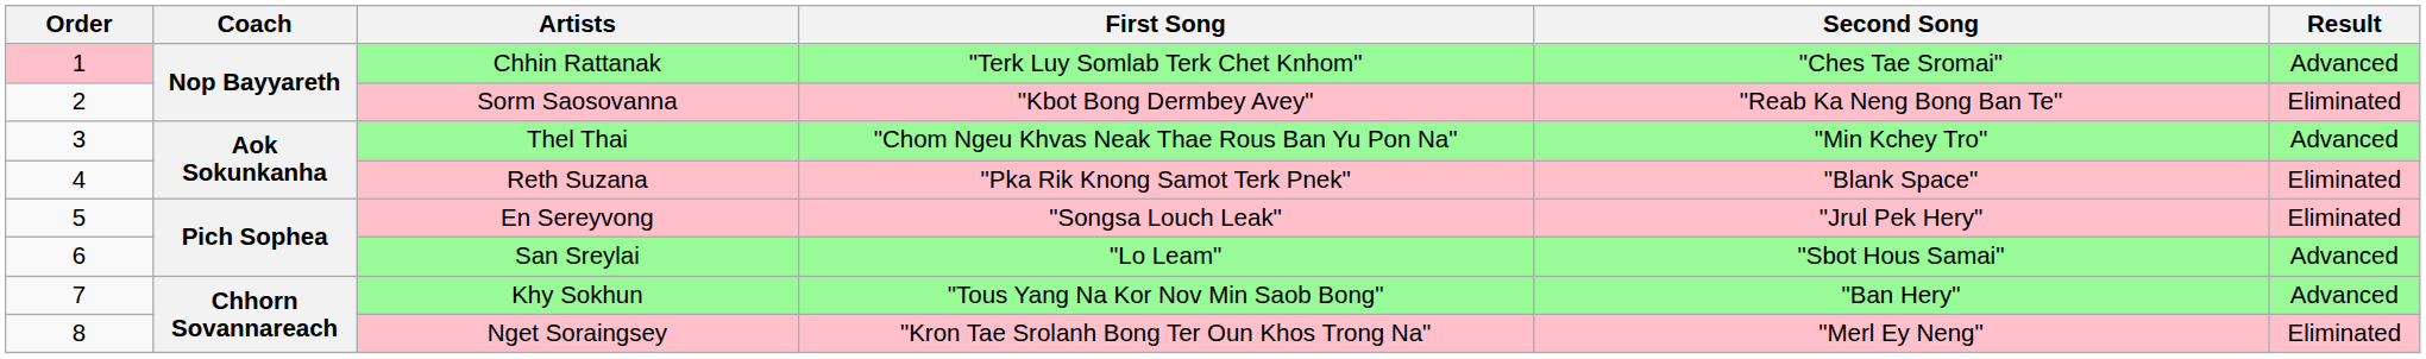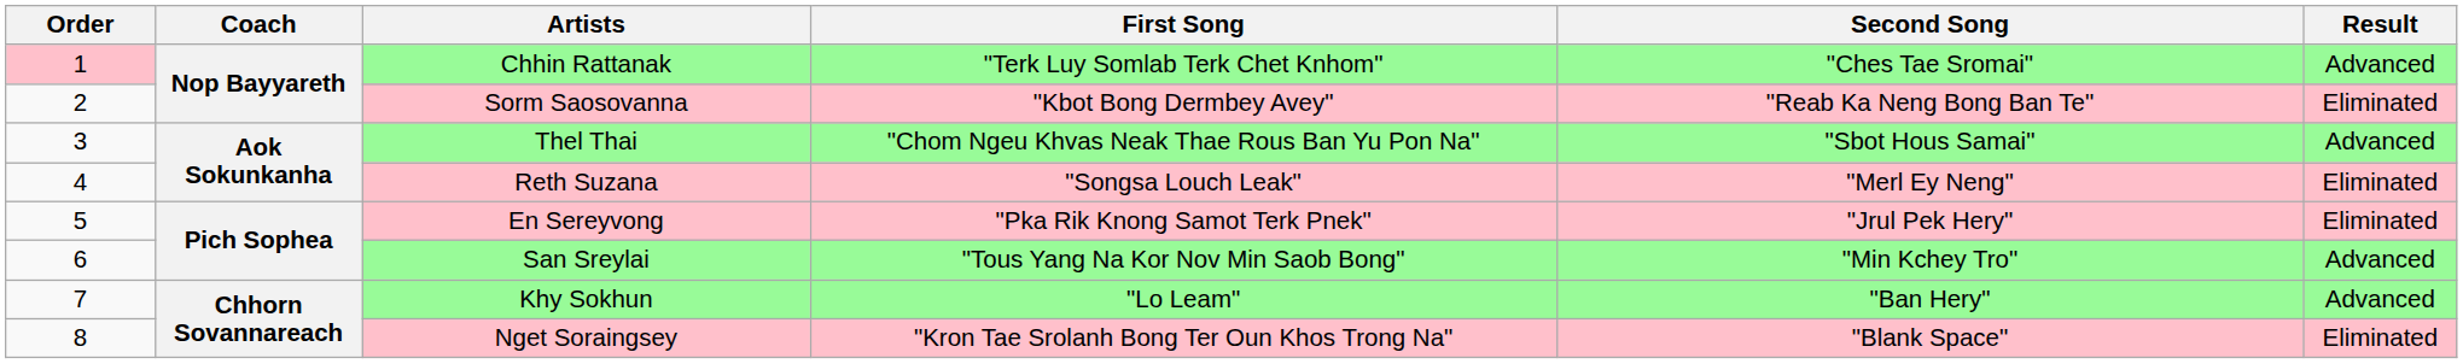 <table class="wikitable" style="text-align:center; width:80%;">
 <tr>
 <th width="05%">Order</th>
 <th width="05%">Coach</th>
 <th width="15%">Artists</th>
 <th width="25%">First Song</th>
 <th width="25%">Second Song</th>
 <th width="05%">Result</th>
 </tr>
 <tr>
 <td style="background: pink;">1</td>
 <th rowspan=2>Nop Bayyareth</th>
 <td style="background:palegreen">Chhin Rattanak</td>
 <td style="background:palegreen">"Terk Luy Somlab Terk Chet Knhom"</td>
 <td style="background:palegreen">"Ches Tae Sromai"</td>
 <td style="background:palegreen">Advanced</td>
 </tr>
 <tr>
 <td>2</td>
 <td style="background:pink">Sorm Saosovanna</td>
 <td style="background:pink">"Kbot Bong Dermbey Avey"</td>
 <td style="background:pink">"Reab Ka Neng Bong Ban Te"</td>
 <td style="background:pink">Eliminated</td>
 </tr>
 <tr>
 <td>3</td>
 <th rowspan=2>Aok Sokunkanha</th>
 <td style="background:palegreen">Thel Thai</td>
 <td style="background:palegreen">"Chom Ngeu Khvas Neak Thae Rous Ban Yu Pon Na"</td>
-<td style="background:palegreen">"Min Kchey Tro"</td>
+<td style="background:palegreen">"Sbot Hous Samai"</td>
 <td style="background:palegreen">Advanced</td>
 </tr>
 <tr>
 <td>4</td>
 <td style="background:pink">Reth Suzana</td>
-<td style="background:pink">"Pka Rik Knong Samot Terk Pnek"</td>
-<td style="background:pink">"Blank Space"</td>
+<td style="background:pink">"Songsa Louch Leak"</td>
+<td style="background:pink">"Merl Ey Neng"</td>
 <td style="background:pink">Eliminated</td>
 </tr>
 <tr>
 <td>5</td>
 <th rowspan=2>Pich Sophea</th>
 <td style="background:pink">En Sereyvong</td>
-<td style="background:pink">"Songsa Louch Leak"</td>
+<td style="background:pink">"Pka Rik Knong Samot Terk Pnek"</td>
 <td style="background:pink">"Jrul Pek Hery"</td>
 <td style="background:pink">Eliminated</td>
 </tr>
 <tr>
 <td>6</td>
 <td style="background:palegreen">San Sreylai</td>
-<td style="background:palegreen">"Lo Leam"</td>
-<td style="background:palegreen">"Sbot Hous Samai"</td>
+<td style="background:palegreen">"Tous Yang Na Kor Nov Min Saob Bong"</td>
+<td style="background:palegreen">"Min Kchey Tro"</td>
 <td style="background:palegreen">Advanced</td>
 </tr>
 <tr>
 <td>7</td>
 <th rowspan=2>Chhorn Sovannareach</th>
 <td style="background:palegreen">Khy Sokhun</td>
-<td style="background:palegreen">"Tous Yang Na Kor Nov Min Saob Bong"</td>
+<td style="background:palegreen">"Lo Leam"</td>
 <td style="background:palegreen">"Ban Hery"</td>
 <td style="background:palegreen">Advanced</td>
 </tr>
 <tr>
 <td>8</td>
 <td style="background:pink">Nget Soraingsey</td>
 <td style="background:pink">"Kron Tae Srolanh Bong Ter Oun Khos Trong Na"</td>
-<td style="background:pink">"Merl Ey Neng"</td>
+<td style="background:pink">"Blank Space"</td>
 <td style="background:pink">Eliminated</td>
 </tr>
 </table>
